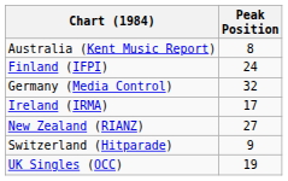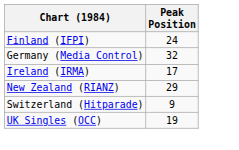 <table class="wikitable sortable">
 <tr>
 <th>Chart (1984)</th>
 <th>Peak<br>Position</th>
-</tr>
-<tr>
-<td>Australia (<a href='#'>Kent Music Report</a>)</td>
-<td align="center">8</td>
 </tr>
 <tr>
 <td><a href='#'>Finland</a> (<a href='#'>IFPI</a>)</td>
 <td align="center">24</td>
 </tr>
 <tr>
 <td>Germany (<a href='#'>Media Control</a>)</td>
 <td align="center">32</td>
 </tr>
 <tr>
 <td><a href='#'>Ireland</a> (<a href='#'>IRMA</a>)</td>
 <td align="center">17</td>
 </tr>
 <tr>
 <td><a href='#'>New Zealand</a> (<a href='#'>RIANZ</a>)</td>
-<td align="center">27</td>
+<td align="center">29</td>
 </tr>
 <tr>
 <td>Switzerland (<a href='#'>Hitparade</a>)</td>
 <td align="center">9</td>
 </tr>
 <tr>
 <td><a href='#'>UK Singles</a> (<a href='#'>OCC</a>)</td>
 <td align="center">19</td>
 </tr>
 </table>
